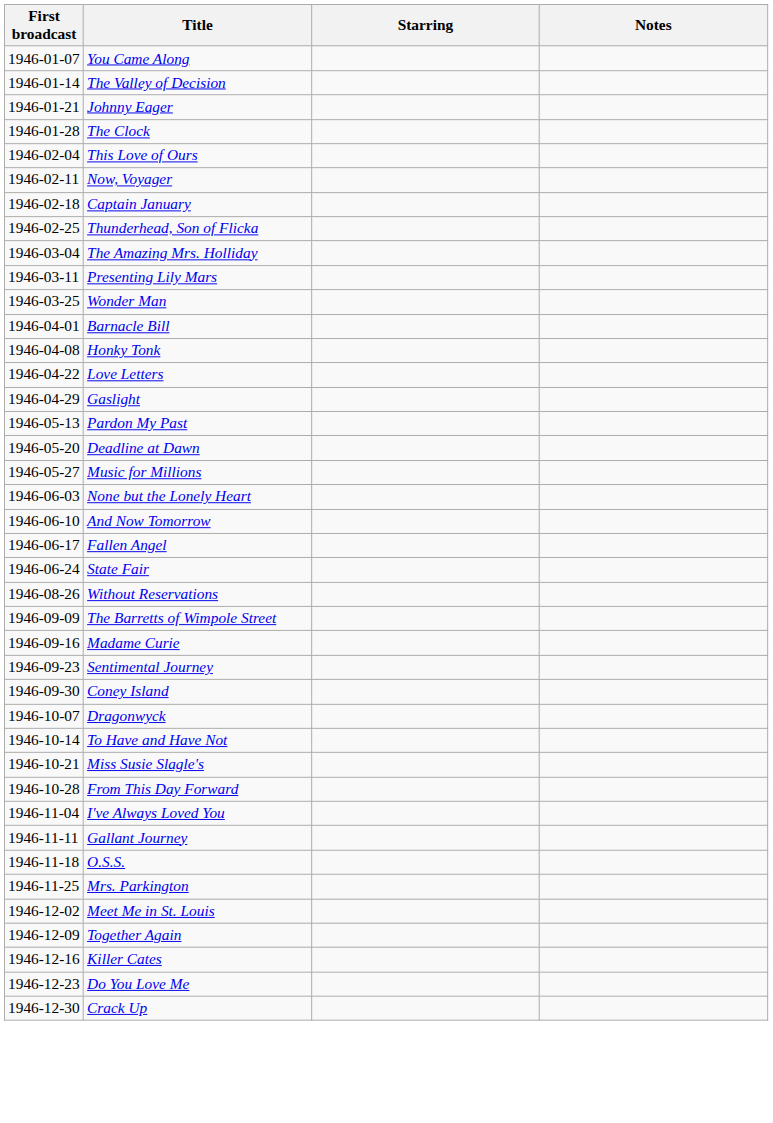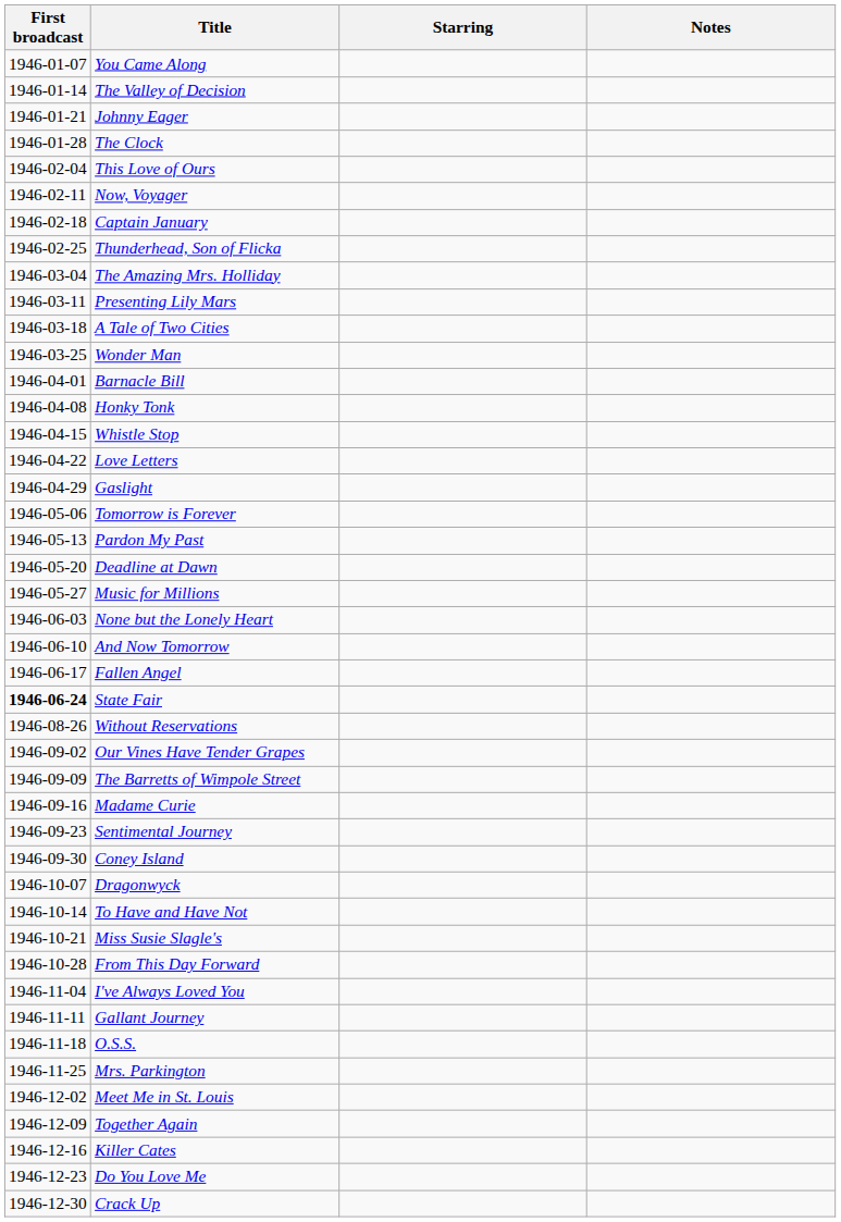 <table class="wikitable sortable plainrowheaders" width=90%>
 <tr>
 <th width=5% scope="col">First broadcast</th>
 <th width=25% scope="col">Title</th>
 <th width=25% scope="col">Starring</th>
 <th width=25% scope="col">Notes</th>
 </tr>
 <tr>
 <td rowspan=>1946-01-07</td>
 <td scope="row"><em><a href='#'>You Came Along</a></em></td>
 <td></td>
 <td></td>
 </tr>
 <tr>
 <td rowspan=>1946-01-14</td>
 <td scope="row"><em><a href='#'>The Valley of Decision</a></em></td>
 <td></td>
 <td></td>
 </tr>
 <tr>
 <td rowspan=>1946-01-21</td>
 <td scope="row"><em><a href='#'>Johnny Eager</a></em></td>
 <td></td>
 <td></td>
 </tr>
 <tr>
 <td rowspan=>1946-01-28</td>
 <td scope="row"><em><a href='#'>The Clock</a></em></td>
 <td></td>
 <td></td>
 </tr>
 <tr>
 <td rowspan=>1946-02-04</td>
 <td scope="row"><em><a href='#'>This Love of Ours</a></em></td>
 <td></td>
 <td></td>
 </tr>
 <tr>
 <td rowspan=>1946-02-11</td>
 <td scope="row"><em><a href='#'>Now, Voyager</a></em></td>
 <td></td>
 <td></td>
 </tr>
 <tr>
 <td rowspan=>1946-02-18</td>
 <td scope="row"><em><a href='#'>Captain January</a></em></td>
 <td></td>
 <td></td>
 </tr>
 <tr>
 <td rowspan=>1946-02-25</td>
 <td scope="row"><em><a href='#'>Thunderhead, Son of Flicka</a></em></td>
 <td></td>
 <td></td>
 </tr>
 <tr>
 <td rowspan=>1946-03-04</td>
 <td scope="row"><em><a href='#'>The Amazing Mrs. Holliday</a></em></td>
 <td></td>
 <td></td>
 </tr>
 <tr>
 <td rowspan=>1946-03-11</td>
 <td scope="row"><em><a href='#'>Presenting Lily Mars</a></em></td>
 <td></td>
 <td></td>
 </tr>
 <tr>
+<td rowspan=>1946-03-18</td>
+<td scope="row"><em><a href='#'>A Tale of Two Cities</a></em></td>
+<td></td>
+<td></td>
+</tr>
+<tr>
 <td rowspan=>1946-03-25</td>
 <td scope="row"><em><a href='#'>Wonder Man</a></em></td>
 <td></td>
 <td></td>
 </tr>
 <tr>
 <td rowspan=>1946-04-01</td>
 <td scope="row"><em><a href='#'>Barnacle Bill</a></em></td>
 <td></td>
 <td></td>
 </tr>
 <tr>
 <td rowspan=>1946-04-08</td>
 <td scope="row"><em><a href='#'>Honky Tonk</a></em></td>
 <td></td>
 <td></td>
 </tr>
 <tr>
+<td rowspan=>1946-04-15</td>
+<td scope="row"><em><a href='#'>Whistle Stop</a></em></td>
+<td></td>
+<td></td>
+</tr>
+<tr>
 <td rowspan=>1946-04-22</td>
 <td scope="row"><em><a href='#'>Love Letters</a></em></td>
 <td></td>
 <td></td>
 </tr>
 <tr>
 <td rowspan=>1946-04-29</td>
 <td scope="row"><em><a href='#'>Gaslight</a></em></td>
+<td></td>
+<td></td>
+</tr>
+<tr>
+<td rowspan=>1946-05-06</td>
+<td scope="row"><em><a href='#'>Tomorrow is Forever</a></em></td>
 <td></td>
 <td></td>
 </tr>
 <tr>
 <td rowspan=>1946-05-13</td>
 <td scope="row"><em><a href='#'>Pardon My Past</a></em></td>
 <td></td>
 <td></td>
 </tr>
 <tr>
 <td rowspan=>1946-05-20</td>
 <td scope="row"><em><a href='#'>Deadline at Dawn</a></em></td>
 <td></td>
 <td></td>
 </tr>
 <tr>
 <td rowspan=>1946-05-27</td>
 <td scope="row"><em><a href='#'>Music for Millions</a></em></td>
 <td></td>
 <td></td>
 </tr>
 <tr>
 <td rowspan=>1946-06-03</td>
 <td scope="row"><em><a href='#'>None but the Lonely Heart</a></em></td>
 <td></td>
 <td></td>
 </tr>
 <tr>
 <td rowspan=>1946-06-10</td>
 <td scope="row"><em><a href='#'>And Now Tomorrow</a></em></td>
 <td></td>
 <td></td>
 </tr>
 <tr>
 <td rowspan=>1946-06-17</td>
 <td scope="row"><em><a href='#'>Fallen Angel</a></em></td>
 <td></td>
 <td></td>
 </tr>
 <tr>
-<td rowspan=>1946-06-24</td>
+<td rowspan=><strong>1946-06-24</strong></td>
 <td scope="row"><em><a href='#'>State Fair</a></em></td>
 <td></td>
 <td></td>
 </tr>
 <tr>
 <td rowspan=>1946-08-26</td>
 <td scope="row"><em><a href='#'>Without Reservations</a></em></td>
+<td></td>
+<td></td>
+</tr>
+<tr>
+<td rowspan=>1946-09-02</td>
+<td scope="row"><em><a href='#'>Our Vines Have Tender Grapes</a></em></td>
 <td></td>
 <td></td>
 </tr>
 <tr>
 <td rowspan=>1946-09-09</td>
 <td scope="row"><em><a href='#'>The Barretts of Wimpole Street</a></em></td>
 <td></td>
 <td></td>
 </tr>
 <tr>
 <td rowspan=>1946-09-16</td>
 <td scope="row"><em><a href='#'>Madame Curie</a></em></td>
 <td></td>
 <td></td>
 </tr>
 <tr>
 <td rowspan=>1946-09-23</td>
 <td scope="row"><em><a href='#'>Sentimental Journey</a></em></td>
 <td></td>
 <td></td>
 </tr>
 <tr>
 <td rowspan=>1946-09-30</td>
 <td scope="row"><em><a href='#'>Coney Island</a></em></td>
 <td></td>
 <td></td>
 </tr>
 <tr>
 <td rowspan=>1946-10-07</td>
 <td scope="row"><em><a href='#'>Dragonwyck</a></em></td>
 <td></td>
 <td></td>
 </tr>
 <tr>
 <td rowspan=>1946-10-14</td>
 <td scope="row"><em><a href='#'>To Have and Have Not</a></em></td>
 <td></td>
 <td></td>
 </tr>
 <tr>
 <td rowspan=>1946-10-21</td>
 <td scope="row"><em><a href='#'>Miss Susie Slagle's</a></em></td>
 <td></td>
 <td></td>
 </tr>
 <tr>
 <td rowspan=>1946-10-28</td>
 <td scope="row"><em><a href='#'>From This Day Forward</a></em></td>
 <td></td>
 <td></td>
 </tr>
 <tr>
 <td rowspan=>1946-11-04</td>
 <td scope="row"><em><a href='#'>I've Always Loved You</a></em></td>
 <td></td>
 <td></td>
 </tr>
 <tr>
 <td rowspan=>1946-11-11</td>
 <td scope="row"><em><a href='#'>Gallant Journey</a></em></td>
 <td></td>
 <td></td>
 </tr>
 <tr>
 <td rowspan=>1946-11-18</td>
 <td scope="row"><em><a href='#'>O.S.S.</a></em></td>
 <td></td>
 <td></td>
 </tr>
 <tr>
 <td rowspan=>1946-11-25</td>
 <td scope="row"><em><a href='#'>Mrs. Parkington</a></em></td>
 <td></td>
 <td></td>
 </tr>
 <tr>
 <td rowspan=>1946-12-02</td>
 <td scope="row"><em><a href='#'>Meet Me in St. Louis</a></em></td>
 <td></td>
 <td></td>
 </tr>
 <tr>
 <td rowspan=>1946-12-09</td>
 <td scope="row"><em><a href='#'>Together Again</a></em></td>
 <td></td>
 <td></td>
 </tr>
 <tr>
 <td rowspan=>1946-12-16</td>
 <td scope="row"><em><a href='#'>Killer Cates</a></em></td>
 <td></td>
 <td></td>
 </tr>
 <tr>
 <td rowspan=>1946-12-23</td>
 <td scope="row"><em><a href='#'>Do You Love Me</a></em></td>
 <td></td>
 <td></td>
 </tr>
 <tr>
 <td rowspan=>1946-12-30</td>
 <td scope="row"><em><a href='#'>Crack Up</a></em></td>
 <td></td>
 <td></td>
 </tr>
 </table>
